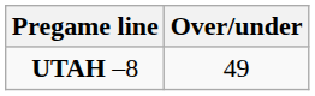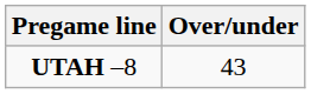 <table class="wikitable">
 <tr align="center">
 <th style=>Pregame line</th>
 <th style=>Over/under</th>
 </tr>
 <tr align="center">
 <td><strong>UTAH</strong> –8</td>
-<td>49</td>
+<td>43</td>
 </tr>
 </table>
